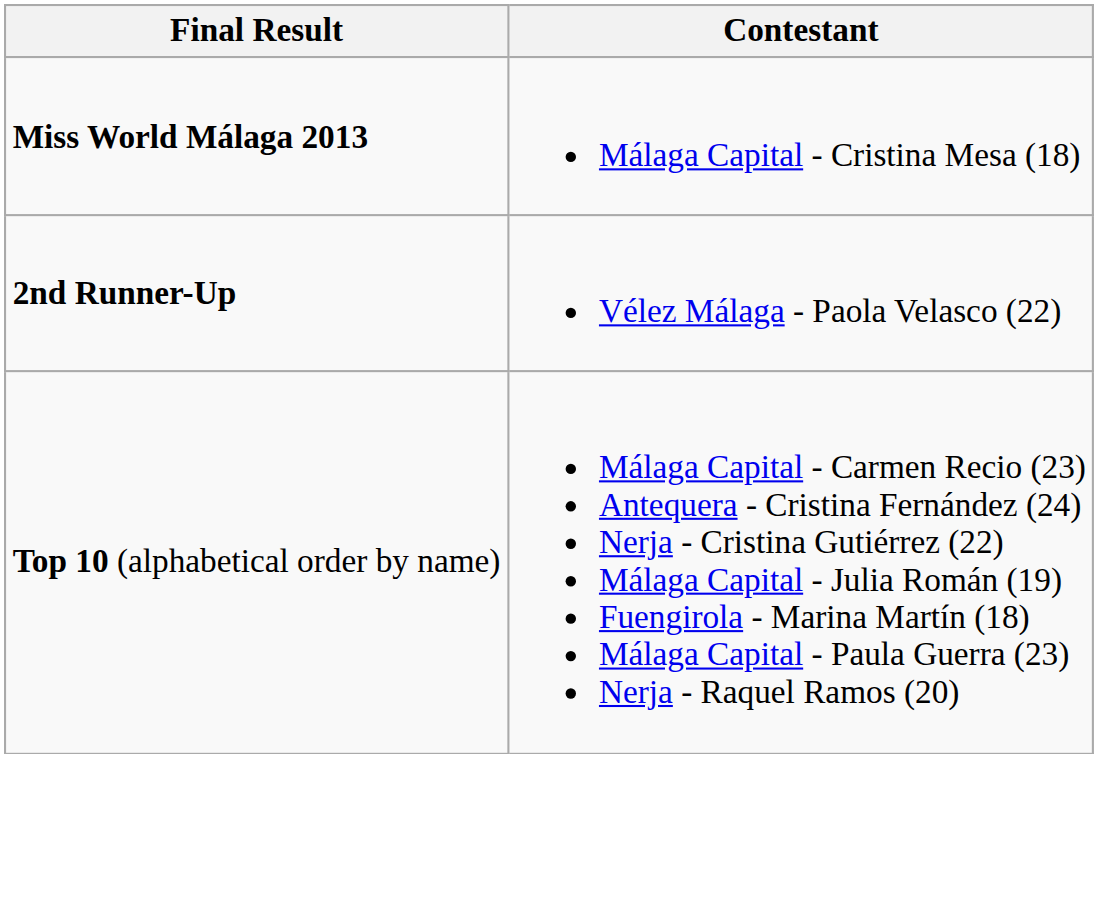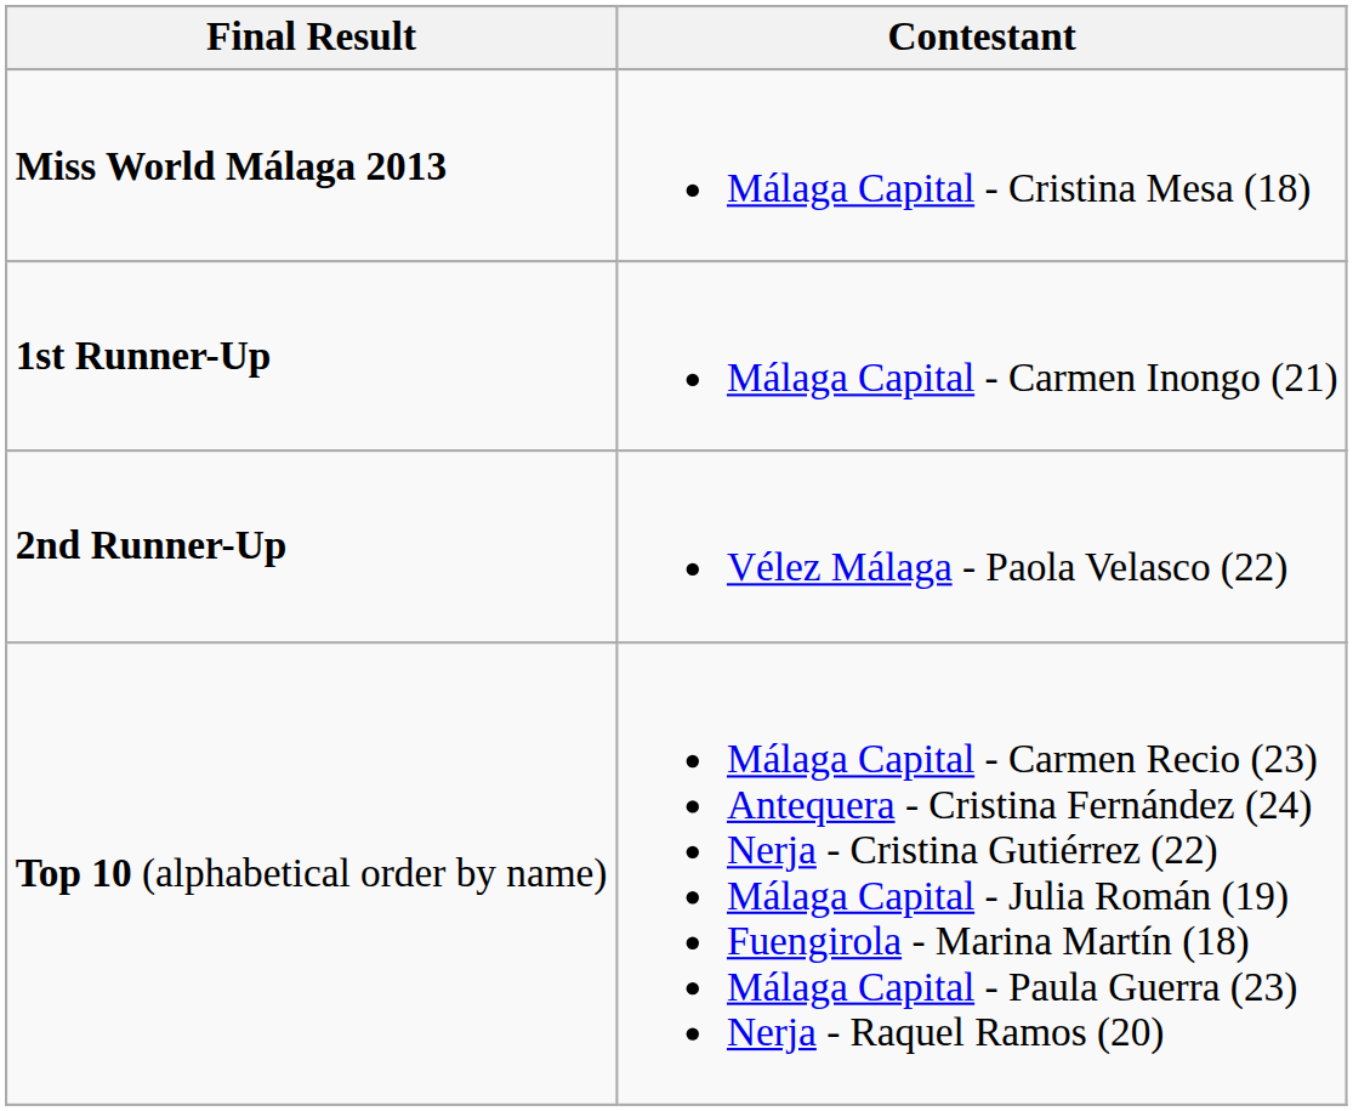 <table class="wikitable">
 <tr>
 <th>Final Result</th>
 <th>Contestant</th>
 </tr>
 <tr>
 <td><strong>Miss World Málaga 2013</strong></td>
 <td><br><ul><li> <a href='#'>Málaga Capital</a> - Cristina Mesa (18)</li></ul></td>
 </tr>
 <tr>
+<td><strong>1st Runner-Up</strong></td>
+<td><br><ul><li> <a href='#'>Málaga Capital</a> - Carmen Inongo (21)</li></ul></td>
+</tr>
+<tr>
 <td><strong>2nd Runner-Up</strong></td>
 <td><br><ul><li> <a href='#'>Vélez Málaga</a> - Paola Velasco (22)</li></ul></td>
 </tr>
 <tr>
 <td><strong>Top 10</strong> (alphabetical order by name)</td>
 <td><br><ul><li> <a href='#'>Málaga Capital</a> - Carmen Recio (23)</li><li> <a href='#'>Antequera</a> - Cristina Fernández (24)</li><li> <a href='#'>Nerja</a> - Cristina Gutiérrez (22)</li><li> <a href='#'>Málaga Capital</a> - Julia Román (19)</li><li> <a href='#'>Fuengirola</a> - Marina Martín (18)</li><li> <a href='#'>Málaga Capital</a> - Paula Guerra (23)</li><li> <a href='#'>Nerja</a> - Raquel Ramos (20)</li></ul></td>
 </tr>
 </table>
